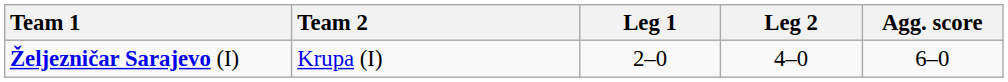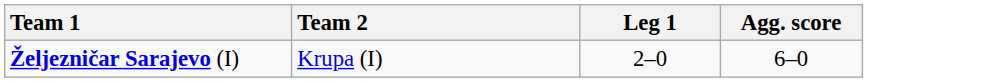 <table class="wikitable">
 <tr>
 <th style="width:195px; text-align:left">Team 1</th>
 <th style="width:195px; text-align:left">Team 2</th>
 <th style="width:92px; text-align:center">Leg 1</th>
-<th style="width:92px; text-align:center">Leg 2</th>
 <th style="width:92px; text-align:center">Agg. score</th>
 </tr>
 <tr>
 <td><strong><a href='#'>Željezničar Sarajevo</a></strong> (I)</td>
 <td><a href='#'>Krupa</a> (I)</td>
 <td style="text-align:center">2–0</td>
-<td style="text-align:center">4–0</td>
 <td style="text-align:center">6–0</td>
 </tr>
 </table>
